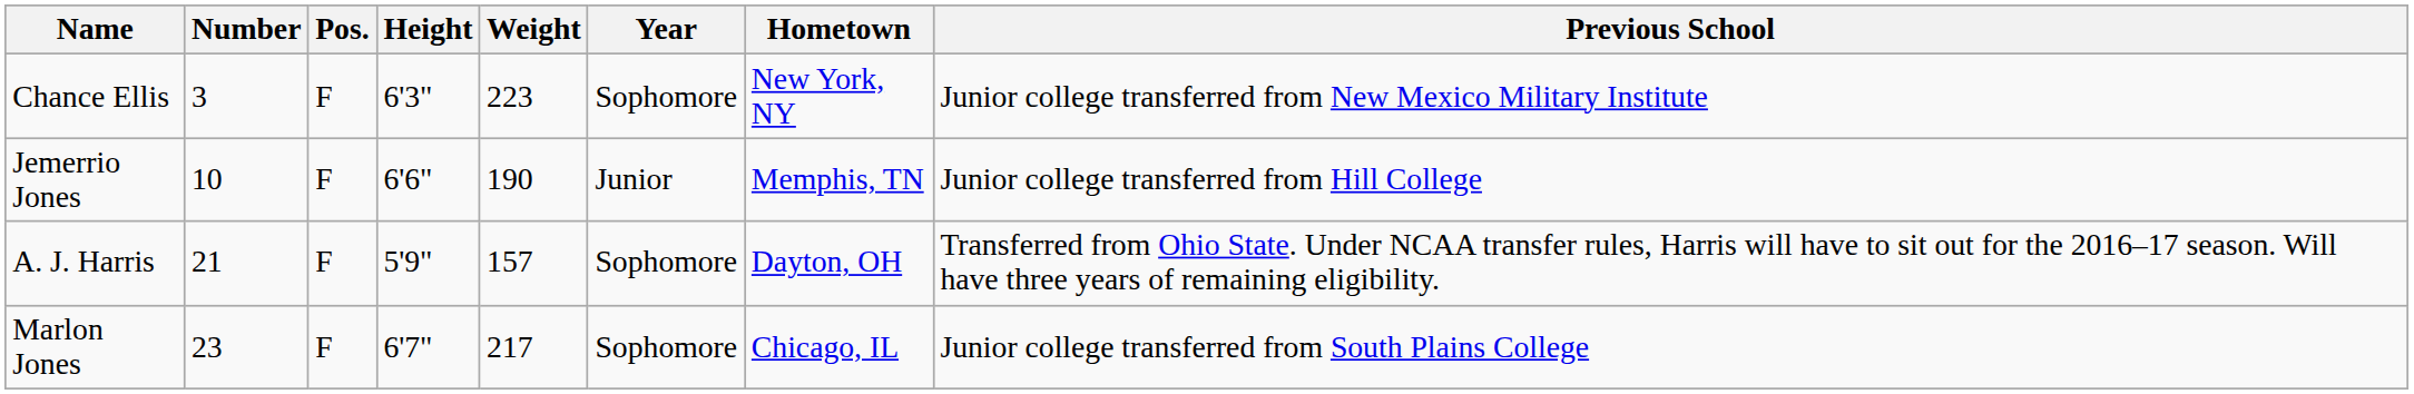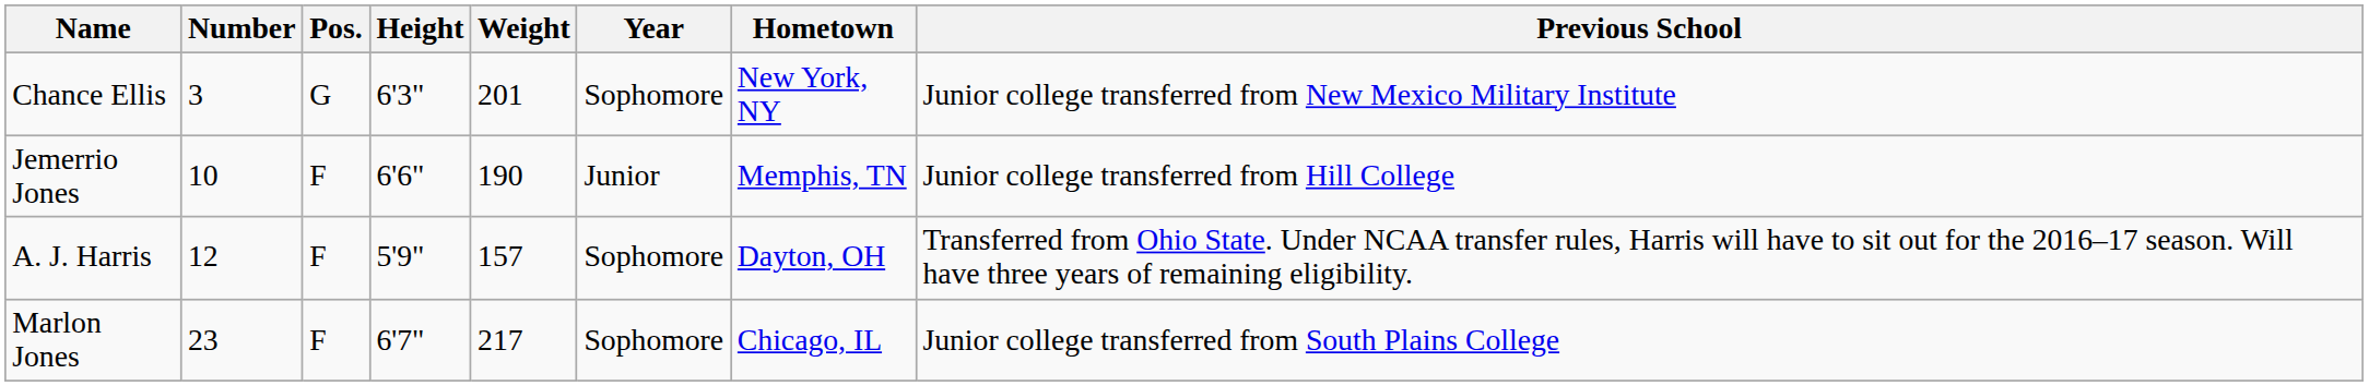 <table class="wikitable sortable" border="1">
 <tr>
 <th>Name</th>
 <th>Number</th>
 <th>Pos.</th>
 <th>Height</th>
 <th>Weight</th>
 <th>Year</th>
 <th>Hometown</th>
 <th class="unsortable">Previous School</th>
 </tr>
 <tr>
 <td>Chance Ellis</td>
 <td>3</td>
-<td>F</td>
+<td>G</td>
 <td>6'3"</td>
-<td>223</td>
+<td>201</td>
 <td>Sophomore</td>
 <td><a href='#'>New York, NY</a></td>
 <td>Junior college transferred from <a href='#'>New Mexico Military Institute</a></td>
 </tr>
 <tr>
 <td>Jemerrio Jones</td>
 <td>10</td>
 <td>F</td>
 <td>6'6"</td>
 <td>190</td>
 <td>Junior</td>
 <td><a href='#'>Memphis, TN</a></td>
 <td>Junior college transferred from <a href='#'>Hill College</a></td>
 </tr>
 <tr>
 <td>A. J. Harris</td>
-<td>21</td>
+<td>12</td>
 <td>F</td>
 <td>5'9"</td>
 <td>157</td>
 <td>Sophomore</td>
 <td><a href='#'>Dayton, OH</a></td>
 <td>Transferred from <a href='#'>Ohio State</a>. Under NCAA transfer rules, Harris will have to sit out for the 2016–17 season. Will have three years of remaining eligibility.</td>
 </tr>
 <tr>
 <td>Marlon Jones</td>
 <td>23</td>
 <td>F</td>
 <td>6'7"</td>
 <td>217</td>
 <td>Sophomore</td>
 <td><a href='#'>Chicago, IL</a></td>
 <td>Junior college transferred from <a href='#'>South Plains College</a></td>
 </tr>
 </table>
